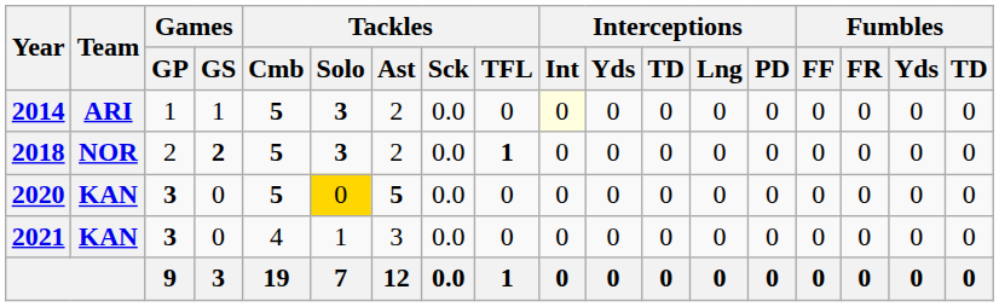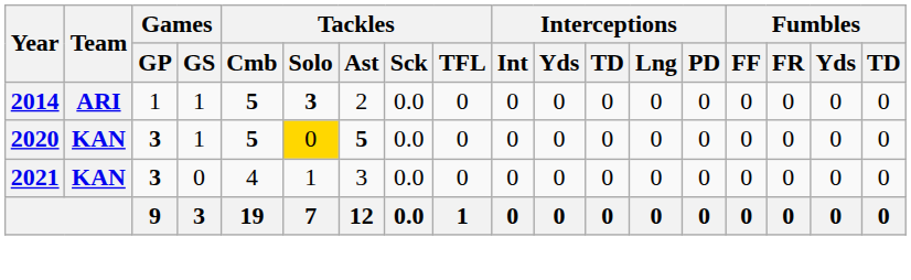 <table class="wikitable" style="text-align:center">
 <tr>
 <th rowspan="2">Year</th>
 <th rowspan="2">Team</th>
 <th colspan="2">Games</th>
 <th colspan="5">Tackles</th>
 <th colspan="5">Interceptions</th>
 <th colspan="4">Fumbles</th>
 </tr>
 <tr>
 <th>GP</th>
 <th>GS</th>
 <th>Cmb</th>
 <th>Solo</th>
 <th>Ast</th>
 <th>Sck</th>
 <th>TFL</th>
 <th>Int</th>
 <th>Yds</th>
 <th>TD</th>
 <th>Lng</th>
 <th>PD</th>
 <th>FF</th>
 <th>FR</th>
 <th>Yds</th>
 <th>TD</th>
 </tr>
 <tr>
 <th><a href='#'>2014</a></th>
 <th><a href='#'>ARI</a></th>
 <td>1</td>
 <td>1</td>
 <td><strong>5</strong></td>
 <td><strong>3</strong></td>
 <td>2</td>
 <td>0.0</td>
 <td>0</td>
-<td style="background: lightyellow;">0</td>
-<td>0</td>
-<td>0</td>
-<td>0</td>
-<td>0</td>
-<td>0</td>
-<td>0</td>
-<td>0</td>
-<td>0</td>
-</tr>
-<tr>
-<th><a href='#'>2018</a></th>
-<th><a href='#'>NOR</a></th>
-<td>2</td>
-<td><strong>2</strong></td>
-<td><strong>5</strong></td>
-<td><strong>3</strong></td>
-<td>2</td>
-<td>0.0</td>
-<td><strong>1</strong></td>
 <td>0</td>
 <td>0</td>
 <td>0</td>
 <td>0</td>
 <td>0</td>
 <td>0</td>
 <td>0</td>
 <td>0</td>
 <td>0</td>
 </tr>
 <tr>
 <th><a href='#'>2020</a></th>
 <th><a href='#'>KAN</a></th>
 <td><strong>3</strong></td>
-<td>0</td>
+<td>1</td>
 <td><strong>5</strong></td>
 <td style="background: gold;">0</td>
 <td><strong>5</strong></td>
 <td>0.0</td>
 <td>0</td>
 <td>0</td>
 <td>0</td>
 <td>0</td>
 <td>0</td>
 <td>0</td>
 <td>0</td>
 <td>0</td>
 <td>0</td>
 <td>0</td>
 </tr>
 <tr>
 <th><a href='#'>2021</a></th>
 <th><a href='#'>KAN</a></th>
 <td><strong>3</strong></td>
 <td>0</td>
 <td>4</td>
 <td>1</td>
 <td>3</td>
 <td>0.0</td>
 <td>0</td>
 <td>0</td>
 <td>0</td>
 <td>0</td>
 <td>0</td>
 <td>0</td>
 <td>0</td>
 <td>0</td>
 <td>0</td>
 <td>0</td>
 </tr>
 <tr>
 <th colspan="2"></th>
 <th>9</th>
 <th>3</th>
 <th>19</th>
 <th>7</th>
 <th>12</th>
 <th>0.0</th>
 <th>1</th>
 <th>0</th>
 <th>0</th>
 <th>0</th>
 <th>0</th>
 <th>0</th>
 <th>0</th>
 <th>0</th>
 <th>0</th>
 <th>0</th>
 </tr>
 </table>
